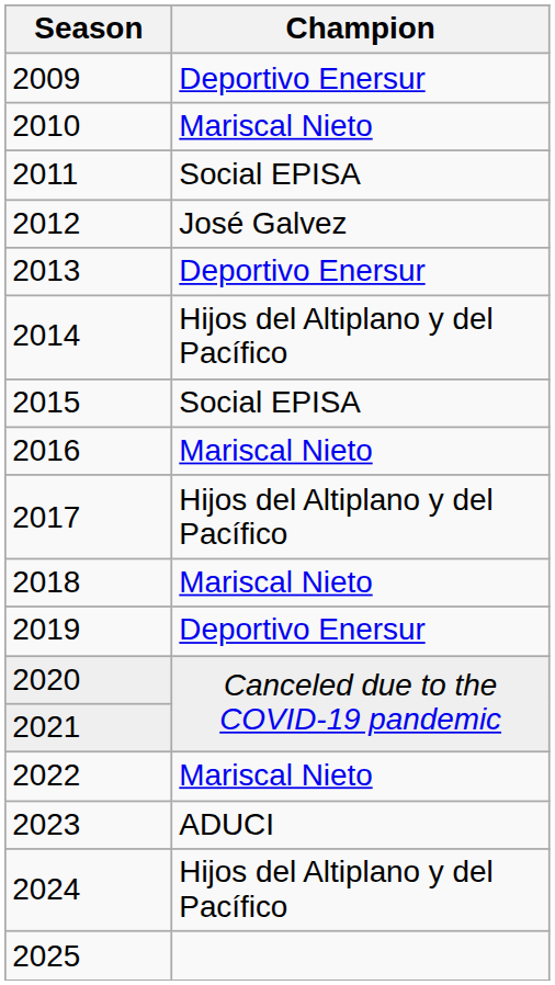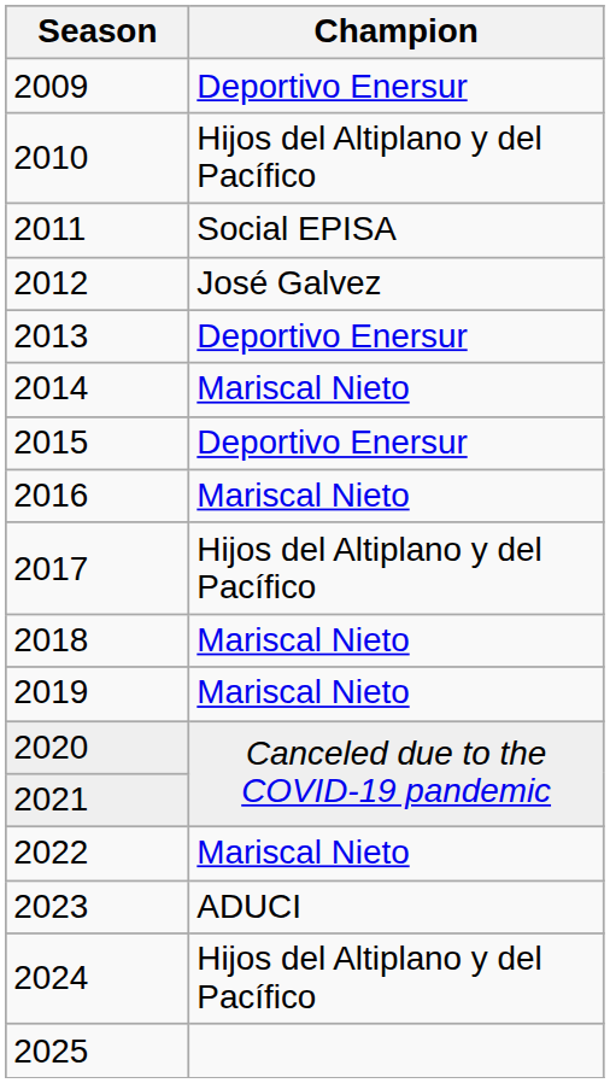 <table class="wikitable sortable">
 <tr>
 <th width=80px>Season</th>
 <th width=190px>Champion</th>
 </tr>
 <tr>
 <td>2009</td>
 <td><a href='#'>Deportivo Enersur</a></td>
 </tr>
 <tr>
 <td>2010</td>
-<td><a href='#'>Mariscal Nieto</a></td>
+<td>Hijos del Altiplano y del Pacífico</td>
 </tr>
 <tr>
 <td>2011</td>
 <td>Social EPISA</td>
 </tr>
 <tr>
 <td>2012</td>
 <td>José Galvez</td>
 </tr>
 <tr>
 <td>2013</td>
 <td><a href='#'>Deportivo Enersur</a></td>
 </tr>
 <tr>
 <td>2014</td>
-<td>Hijos del Altiplano y del Pacífico</td>
+<td><a href='#'>Mariscal Nieto</a></td>
 </tr>
 <tr>
 <td>2015</td>
-<td>Social EPISA</td>
+<td><a href='#'>Deportivo Enersur</a></td>
 </tr>
 <tr>
 <td>2016</td>
 <td><a href='#'>Mariscal Nieto</a></td>
 </tr>
 <tr>
 <td>2017</td>
 <td>Hijos del Altiplano y del Pacífico</td>
 </tr>
 <tr>
 <td>2018</td>
 <td><a href='#'>Mariscal Nieto</a></td>
 </tr>
 <tr>
 <td>2019</td>
-<td><a href='#'>Deportivo Enersur</a></td>
+<td><a href='#'>Mariscal Nieto</a></td>
 </tr>
 <tr bgcolor=#efefef>
 <td>2020</td>
 <td rowspan=2 colspan="1" align=center><em>Canceled due to the <a href='#'>COVID-19 pandemic</a></em></td>
 </tr>
 <tr bgcolor=#efefef>
 <td>2021</td>
 </tr>
 <tr>
 <td>2022</td>
 <td><a href='#'>Mariscal Nieto</a></td>
 </tr>
 <tr>
 <td>2023</td>
 <td>ADUCI</td>
 </tr>
 <tr>
 <td>2024</td>
 <td>Hijos del Altiplano y del Pacífico</td>
 </tr>
 <tr>
 <td>2025</td>
 <td></td>
 </tr>
 <tr>
 </tr>
 </table>
